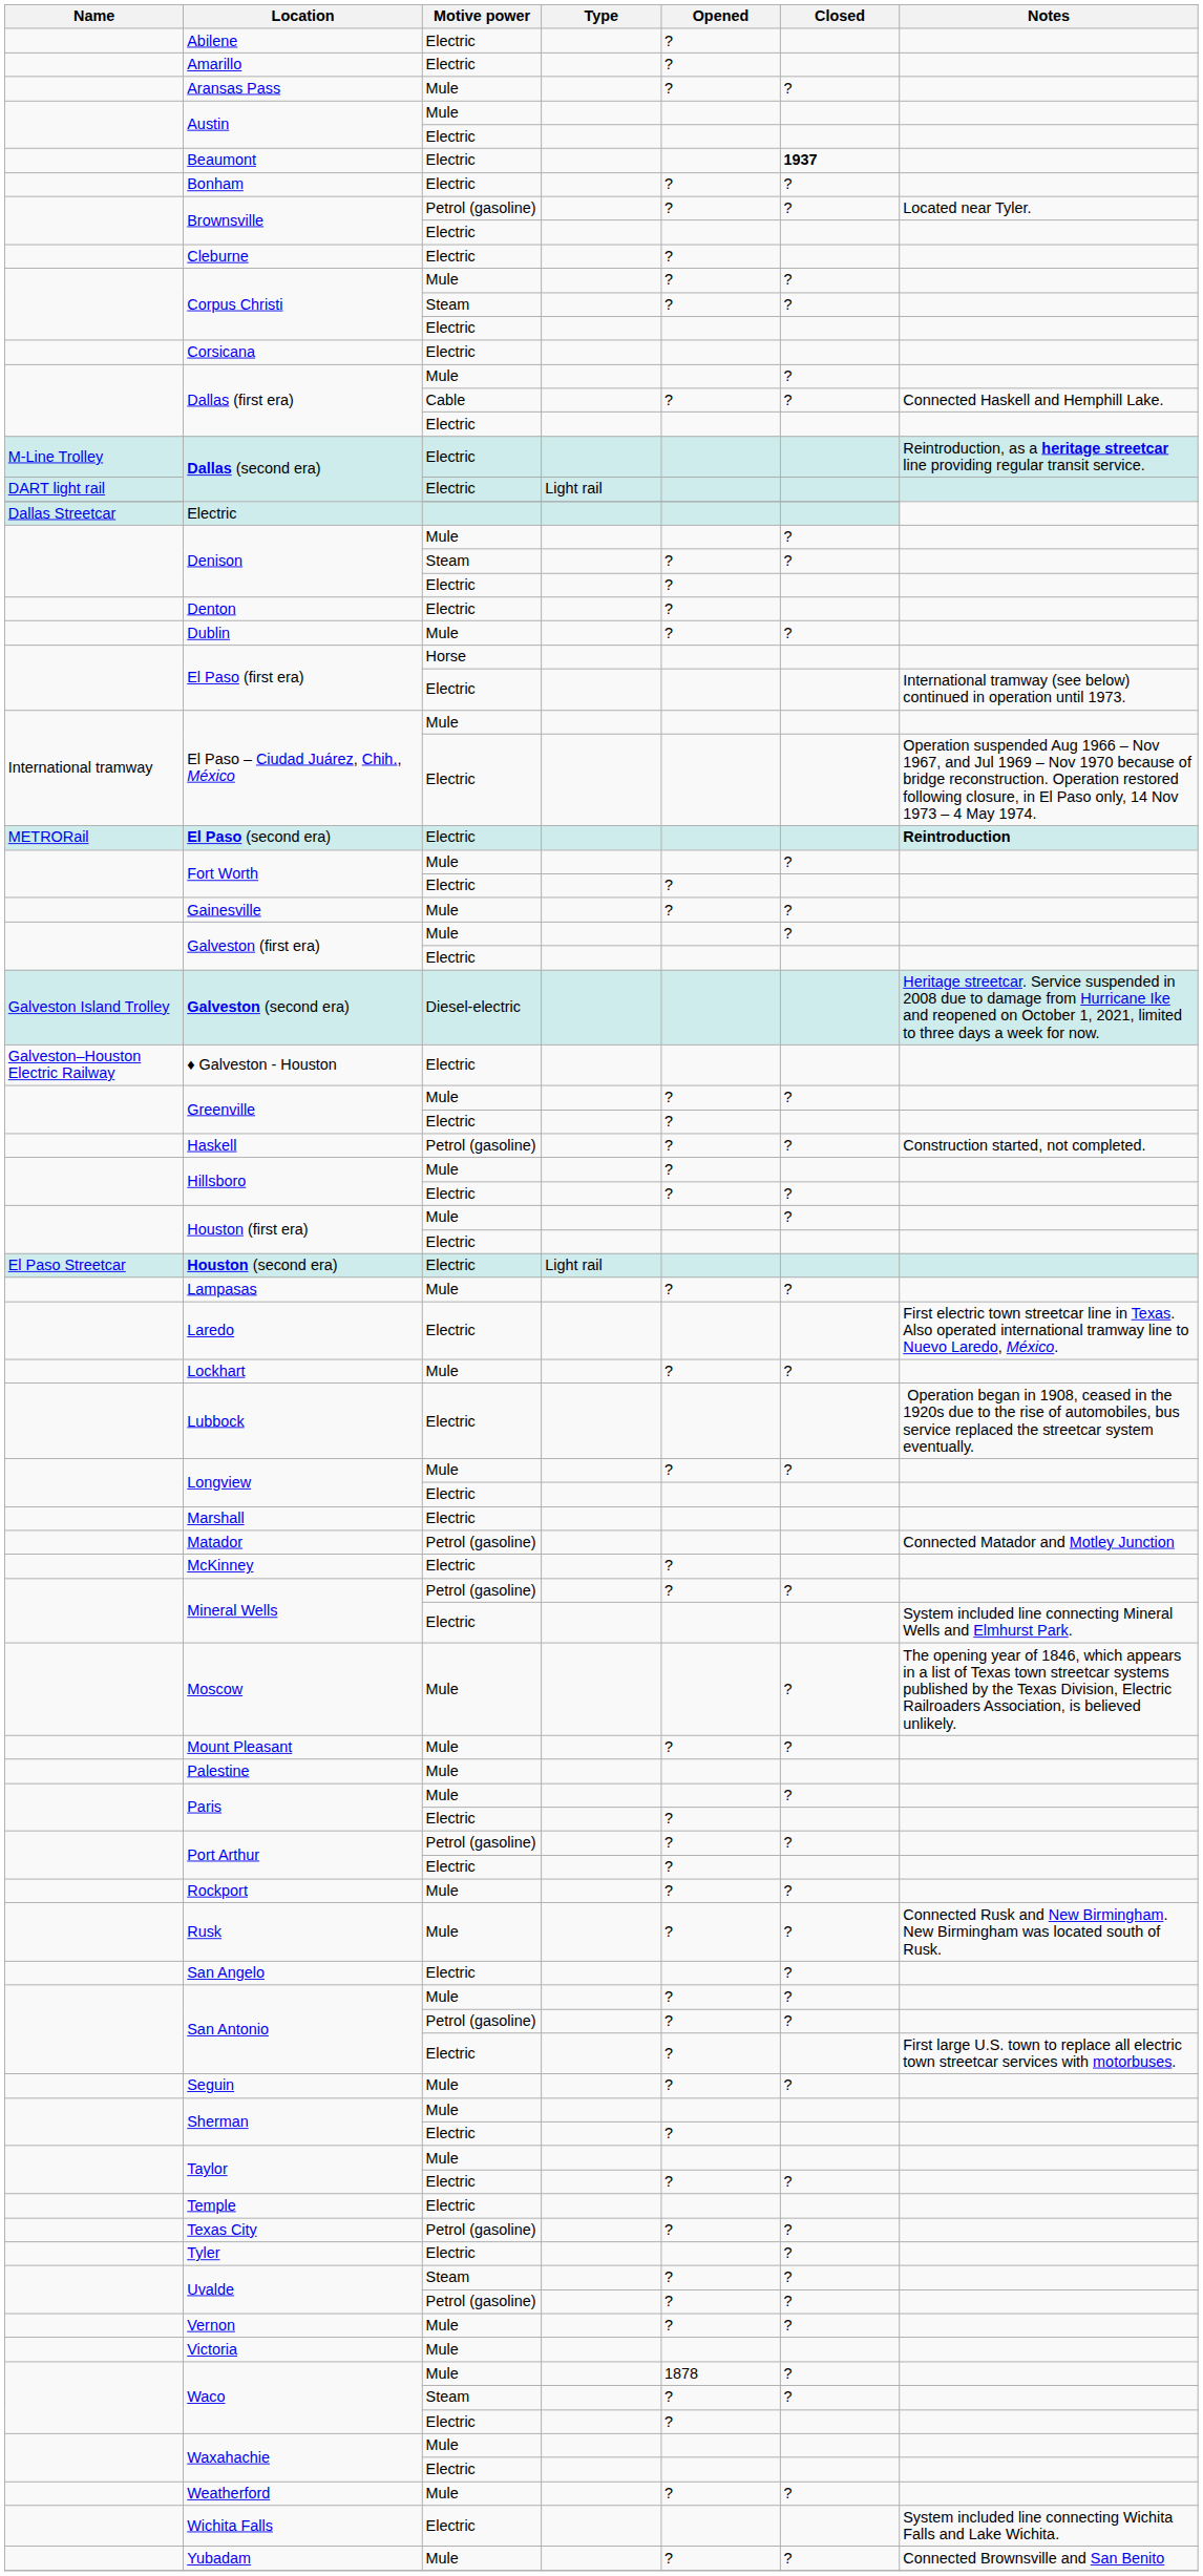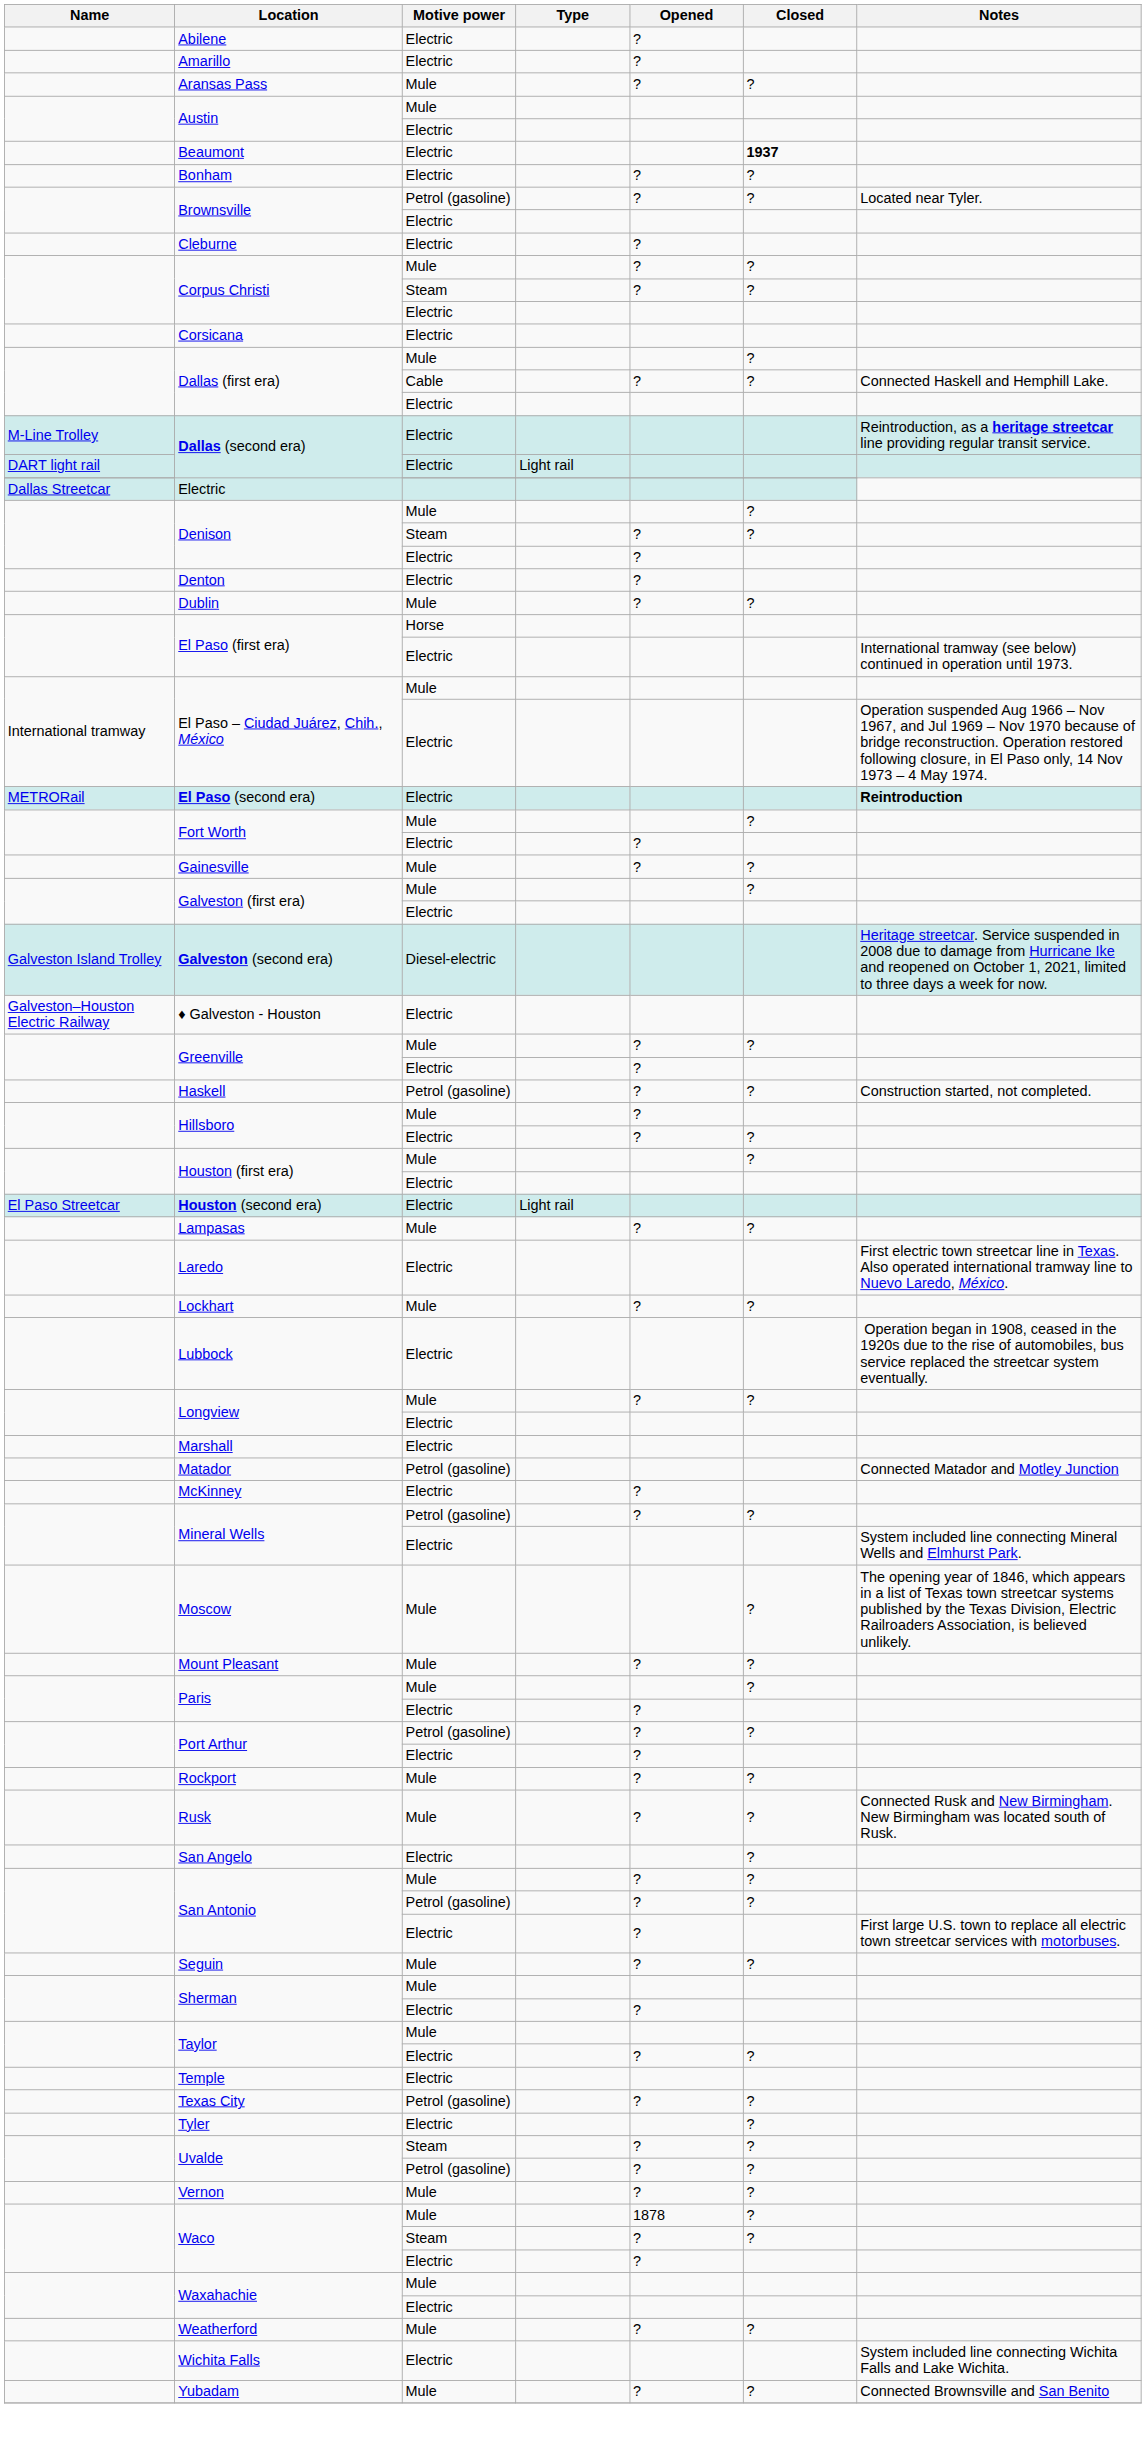 <table class="wikitable sortable" width=100%>
 <tr>
 <th width=15%>Name</th>
 <th width=20%>Location</th>
 <th width=10%>Motive power</th>
 <th width=10%>Type</th>
 <th width=10%>Opened</th>
 <th width=10%>Closed</th>
 <th class="unsortable" width=25%>Notes</th>
 </tr>
 <tr>
 <td> </td>
 <td><a href='#'>Abilene</a></td>
 <td>Electric</td>
 <td> </td>
 <td>?</td>
 <td></td>
 <td> </td>
 </tr>
 <tr>
 <td> </td>
 <td><a href='#'>Amarillo</a></td>
 <td>Electric</td>
 <td> </td>
 <td>?</td>
 <td></td>
 <td> </td>
 </tr>
 <tr>
 <td> </td>
 <td><a href='#'>Aransas Pass</a></td>
 <td>Mule</td>
 <td> </td>
 <td>?</td>
 <td>?</td>
 <td> </td>
 </tr>
 <tr>
 <td rowspan="2"> </td>
 <td rowspan="2"><a href='#'>Austin</a></td>
 <td>Mule</td>
 <td> </td>
 <td></td>
 <td></td>
 <td> </td>
 </tr>
 <tr>
 <td>Electric</td>
 <td> </td>
 <td></td>
 <td></td>
 <td> </td>
 </tr>
 <tr>
 <td> </td>
 <td><a href='#'>Beaumont</a></td>
 <td>Electric</td>
 <td> </td>
 <td></td>
 <td><strong>1937</strong></td>
 <td> </td>
 </tr>
 <tr>
 <td> </td>
 <td><a href='#'>Bonham</a></td>
 <td>Electric</td>
 <td> </td>
 <td>?</td>
 <td>?</td>
 <td> </td>
 </tr>
 <tr>
 <td rowspan="2"> </td>
 <td rowspan="2"><a href='#'>Brownsville</a></td>
 <td>Petrol (gasoline)</td>
 <td> </td>
 <td>?</td>
 <td>?</td>
 <td>Located near Tyler.</td>
 </tr>
 <tr>
 <td>Electric</td>
 <td> </td>
 <td></td>
 <td></td>
 <td> </td>
 </tr>
 <tr>
 <td> </td>
 <td><a href='#'>Cleburne</a></td>
 <td>Electric</td>
 <td> </td>
 <td>?</td>
 <td></td>
 <td> </td>
 </tr>
 <tr>
 <td rowspan="3"> </td>
 <td rowspan="3"><a href='#'>Corpus Christi</a></td>
 <td>Mule</td>
 <td> </td>
 <td>?</td>
 <td>?</td>
 <td> </td>
 </tr>
 <tr>
 <td>Steam</td>
 <td> </td>
 <td>?</td>
 <td>?</td>
 <td> </td>
 </tr>
 <tr>
 <td>Electric</td>
 <td> </td>
 <td></td>
 <td></td>
 <td> </td>
 </tr>
 <tr>
 <td> </td>
 <td><a href='#'>Corsicana</a></td>
 <td>Electric</td>
 <td> </td>
 <td></td>
 <td></td>
 <td> </td>
 </tr>
 <tr>
 <td rowspan="3"> </td>
 <td rowspan="3"><a href='#'>Dallas</a> (first era)</td>
 <td>Mule</td>
 <td> </td>
 <td></td>
 <td>?</td>
 <td> </td>
 </tr>
 <tr>
 <td>Cable</td>
 <td> </td>
 <td>?</td>
 <td>?</td>
 <td>Connected Haskell and Hemphill Lake.</td>
 </tr>
 <tr>
 <td>Electric</td>
 <td> </td>
 <td></td>
 <td></td>
 <td> </td>
 </tr>
 <tr style="background:#CFECEC">
 <td><a href='#'>M-Line Trolley</a></td>
 <td rowspan="3" style="background:#CFECEC"><strong><a href='#'>Dallas</a></strong> (second era)</td>
 <td>Electric</td>
 <td> </td>
 <td></td>
 <td> </td>
 <td>Reintroduction, as a <strong><a href='#'>heritage streetcar</a></strong> line providing regular transit service.</td>
 </tr>
 <tr style="background:#CFECEC">
 <td><a href='#'>DART light rail</a></td>
 <td>Electric</td>
 <td>Light rail</td>
 <td></td>
 <td> </td>
 <td> </td>
 </tr>
 <tr>
 </tr>
 <tr style="background:#CFECEC">
 <td><a href='#'>Dallas Streetcar</a></td>
 <td>Electric</td>
 <td> </td>
 <td></td>
 <td> </td>
 <td> </td>
 </tr>
 <tr>
 <td rowspan="3"> </td>
 <td rowspan="3"><a href='#'>Denison</a></td>
 <td>Mule</td>
 <td> </td>
 <td></td>
 <td>?</td>
 <td> </td>
 </tr>
 <tr>
 <td>Steam</td>
 <td> </td>
 <td>?</td>
 <td>?</td>
 <td> </td>
 </tr>
 <tr>
 <td>Electric</td>
 <td> </td>
 <td>?</td>
 <td></td>
 <td> </td>
 </tr>
 <tr>
 <td> </td>
 <td><a href='#'>Denton</a></td>
 <td>Electric</td>
 <td> </td>
 <td>?</td>
 <td></td>
 <td> </td>
 </tr>
 <tr>
 <td> </td>
 <td><a href='#'>Dublin</a></td>
 <td>Mule</td>
 <td> </td>
 <td>?</td>
 <td>?</td>
 <td> </td>
 </tr>
 <tr>
 <td rowspan="2"> </td>
 <td rowspan="2"><a href='#'>El Paso</a> (first era)</td>
 <td>Horse</td>
 <td> </td>
 <td></td>
 <td></td>
 <td> </td>
 </tr>
 <tr>
 <td>Electric</td>
 <td> </td>
 <td></td>
 <td></td>
 <td>International tramway (see below) continued in operation until 1973.</td>
 </tr>
 <tr>
 <td rowspan="2">International tramway</td>
 <td rowspan="2">El Paso – <a href='#'>Ciudad Juárez</a>, <a href='#'>Chih.</a>, <em><a href='#'>México</a></em></td>
 <td>Mule</td>
 <td> </td>
 <td></td>
 <td></td>
 <td> </td>
 </tr>
 <tr>
 <td>Electric</td>
 <td> </td>
 <td></td>
 <td></td>
 <td>Operation suspended Aug 1966 – Nov 1967, and Jul 1969 – Nov 1970 because of bridge reconstruction. Operation restored following closure, in El Paso only, 14 Nov 1973 – 4 May 1974.</td>
 </tr>
 <tr style="background:#CFECEC">
 <td><a href='#'>METRORail</a></td>
 <td><strong><a href='#'>El Paso</a></strong> (second era)</td>
 <td>Electric</td>
 <td> </td>
 <td></td>
 <td> </td>
 <td><strong>Reintroduction</strong></td>
 </tr>
 <tr>
 <td rowspan="2"> </td>
 <td rowspan="2"><a href='#'>Fort Worth</a></td>
 <td>Mule</td>
 <td> </td>
 <td></td>
 <td>?</td>
 <td> </td>
 </tr>
 <tr>
 <td>Electric</td>
 <td> </td>
 <td>?</td>
 <td></td>
 <td> </td>
 </tr>
 <tr>
 <td> </td>
 <td><a href='#'>Gainesville</a></td>
 <td>Mule</td>
 <td> </td>
 <td>?</td>
 <td>?</td>
 <td> </td>
 </tr>
 <tr>
 <td rowspan="2"> </td>
 <td rowspan="2"><a href='#'>Galveston</a> (first era)</td>
 <td>Mule</td>
 <td> </td>
 <td></td>
 <td>?</td>
 <td> </td>
 </tr>
 <tr>
 <td>Electric</td>
 <td> </td>
 <td></td>
 <td></td>
 <td> </td>
 </tr>
 <tr style="background:#CFECEC">
 <td><a href='#'>Galveston Island Trolley</a></td>
 <td><strong><a href='#'>Galveston</a></strong> (second era)</td>
 <td>Diesel-electric</td>
 <td> </td>
 <td></td>
 <td> </td>
 <td><a href='#'>Heritage streetcar</a>. Service suspended in 2008 due to damage from <a href='#'>Hurricane Ike</a> and reopened on October 1, 2021, limited to three days a week for now.</td>
 </tr>
 <tr>
 <td><a href='#'>Galveston–Houston Electric Railway</a></td>
 <td>♦ Galveston - Houston</td>
 <td>Electric</td>
 <td> </td>
 <td></td>
 <td></td>
 <td> </td>
 </tr>
 <tr>
 <td rowspan="2"> </td>
 <td rowspan="2"><a href='#'>Greenville</a></td>
 <td>Mule</td>
 <td> </td>
 <td>?</td>
 <td>?</td>
 <td> </td>
 </tr>
 <tr>
 <td>Electric</td>
 <td> </td>
 <td>?</td>
 <td></td>
 <td> </td>
 </tr>
 <tr>
 <td> </td>
 <td><a href='#'>Haskell</a></td>
 <td>Petrol (gasoline)</td>
 <td> </td>
 <td>?</td>
 <td>?</td>
 <td>Construction started, not completed.</td>
 </tr>
 <tr>
 <td rowspan="2"> </td>
 <td rowspan="2"><a href='#'>Hillsboro</a></td>
 <td>Mule</td>
 <td> </td>
 <td>?</td>
 <td></td>
 <td> </td>
 </tr>
 <tr>
 <td>Electric</td>
 <td> </td>
 <td>?</td>
 <td>?</td>
 <td> </td>
 </tr>
 <tr>
 <td rowspan="2"> </td>
 <td rowspan="2"><a href='#'>Houston</a> (first era)</td>
 <td>Mule</td>
 <td> </td>
 <td></td>
 <td>?</td>
 <td> </td>
 </tr>
 <tr>
 <td>Electric</td>
 <td> </td>
 <td></td>
 <td></td>
 <td> </td>
 </tr>
 <tr style="background:#CFECEC">
 <td><a href='#'>El Paso Streetcar</a></td>
 <td><strong><a href='#'>Houston</a></strong> (second era)</td>
 <td>Electric</td>
 <td>Light rail</td>
 <td></td>
 <td> </td>
 <td> </td>
 </tr>
 <tr>
 <td> </td>
 <td><a href='#'>Lampasas</a></td>
 <td>Mule</td>
 <td> </td>
 <td>?</td>
 <td>?</td>
 <td> </td>
 </tr>
 <tr>
 <td> </td>
 <td><a href='#'>Laredo</a></td>
 <td>Electric</td>
 <td> </td>
 <td></td>
 <td></td>
 <td>First electric town streetcar line in <a href='#'>Texas</a>. Also operated international tramway line to <a href='#'>Nuevo Laredo</a>, <em><a href='#'>México</a></em>.</td>
 </tr>
 <tr>
 <td> </td>
 <td><a href='#'>Lockhart</a></td>
 <td>Mule</td>
 <td> </td>
 <td>?</td>
 <td>?</td>
 <td> </td>
 </tr>
 <tr>
 <td> </td>
 <td><a href='#'>Lubbock</a></td>
 <td>Electric</td>
 <td> </td>
 <td></td>
 <td></td>
 <td> Operation began in 1908, ceased in the 1920s due to the rise of automobiles, bus service replaced the streetcar system eventually.</td>
 </tr>
 <tr>
 <td rowspan="2"> </td>
 <td rowspan="2"><a href='#'>Longview</a></td>
 <td>Mule</td>
 <td> </td>
 <td>?</td>
 <td>?</td>
 <td> </td>
 </tr>
 <tr>
 <td>Electric</td>
 <td> </td>
 <td></td>
 <td></td>
 <td> </td>
 </tr>
 <tr>
 <td> </td>
 <td><a href='#'>Marshall</a></td>
 <td>Electric</td>
 <td> </td>
 <td></td>
 <td></td>
 <td> </td>
 </tr>
 <tr>
 <td> </td>
 <td><a href='#'>Matador</a></td>
 <td>Petrol (gasoline)</td>
 <td> </td>
 <td></td>
 <td></td>
 <td>Connected Matador and <a href='#'>Motley Junction</a></td>
 </tr>
 <tr>
 <td> </td>
 <td><a href='#'>McKinney</a></td>
 <td>Electric</td>
 <td> </td>
 <td>?</td>
 <td></td>
 <td> </td>
 </tr>
 <tr>
 <td rowspan="2"> </td>
 <td rowspan="2"><a href='#'>Mineral Wells</a></td>
 <td>Petrol (gasoline)</td>
 <td> </td>
 <td>?</td>
 <td>?</td>
 <td> </td>
 </tr>
 <tr>
 <td>Electric</td>
 <td> </td>
 <td></td>
 <td></td>
 <td>System included line connecting Mineral Wells and <a href='#'>Elmhurst Park</a>.</td>
 </tr>
 <tr>
 <td> </td>
 <td><a href='#'>Moscow</a></td>
 <td>Mule</td>
 <td> </td>
 <td></td>
 <td>?</td>
 <td>The opening year of 1846, which appears in a list of Texas town streetcar systems published by the Texas Division, Electric Railroaders Association, is believed unlikely.</td>
 </tr>
 <tr>
 <td> </td>
 <td><a href='#'>Mount Pleasant</a></td>
 <td>Mule</td>
 <td> </td>
 <td>?</td>
 <td>?</td>
 <td> </td>
 </tr>
 <tr>
-<td> </td>
-<td><a href='#'>Palestine</a></td>
-<td>Mule</td>
-<td> </td>
-<td></td>
-<td></td>
-<td> </td>
-</tr>
-<tr>
 <td rowspan="2"> </td>
 <td rowspan="2"><a href='#'>Paris</a></td>
 <td>Mule</td>
 <td> </td>
 <td></td>
 <td>?</td>
 <td> </td>
 </tr>
 <tr>
 <td>Electric</td>
 <td> </td>
 <td>?</td>
 <td></td>
 <td> </td>
 </tr>
 <tr>
 <td rowspan="2"> </td>
 <td rowspan="2"><a href='#'>Port Arthur</a></td>
 <td>Petrol (gasoline)</td>
 <td> </td>
 <td>?</td>
 <td>?</td>
 <td> </td>
 </tr>
 <tr>
 <td>Electric</td>
 <td> </td>
 <td>?</td>
 <td></td>
 <td> </td>
 </tr>
 <tr>
 <td> </td>
 <td><a href='#'>Rockport</a></td>
 <td>Mule</td>
 <td> </td>
 <td>?</td>
 <td>?</td>
 <td> </td>
 </tr>
 <tr>
 <td> </td>
 <td><a href='#'>Rusk</a></td>
 <td>Mule</td>
 <td> </td>
 <td>?</td>
 <td>?</td>
 <td>Connected Rusk and <a href='#'>New Birmingham</a>. New Birmingham was located  south of Rusk.</td>
 </tr>
 <tr>
 <td> </td>
 <td><a href='#'>San Angelo</a></td>
 <td>Electric</td>
 <td> </td>
 <td></td>
 <td>?</td>
 <td> </td>
 </tr>
 <tr>
 <td rowspan="3"> </td>
 <td rowspan="3"><a href='#'>San Antonio</a></td>
 <td>Mule</td>
 <td> </td>
 <td>?</td>
 <td>?</td>
 <td> </td>
 </tr>
 <tr>
 <td>Petrol (gasoline)</td>
 <td> </td>
 <td>?</td>
 <td>?</td>
 <td> </td>
 </tr>
 <tr>
 <td>Electric</td>
 <td> </td>
 <td>?</td>
 <td></td>
 <td>First large U.S. town to replace all electric town streetcar services with <a href='#'>motorbuses</a>.</td>
 </tr>
 <tr>
 <td> </td>
 <td><a href='#'>Seguin</a></td>
 <td>Mule</td>
 <td> </td>
 <td>?</td>
 <td>?</td>
 <td> </td>
 </tr>
 <tr>
 <td rowspan="2"> </td>
 <td rowspan="2"><a href='#'>Sherman</a></td>
 <td>Mule</td>
 <td> </td>
 <td></td>
 <td></td>
 <td> </td>
 </tr>
 <tr>
 <td>Electric</td>
 <td> </td>
 <td>?</td>
 <td></td>
 <td> </td>
 </tr>
 <tr>
 <td rowspan="2"> </td>
 <td rowspan="2"><a href='#'>Taylor</a></td>
 <td>Mule</td>
 <td> </td>
 <td></td>
 <td></td>
 <td> </td>
 </tr>
 <tr>
 <td>Electric</td>
 <td> </td>
 <td>?</td>
 <td>?</td>
 <td> </td>
 </tr>
 <tr>
 <td> </td>
 <td><a href='#'>Temple</a></td>
 <td>Electric</td>
 <td> </td>
 <td></td>
 <td></td>
 <td> </td>
 </tr>
 <tr>
 <td> </td>
 <td><a href='#'>Texas City</a></td>
 <td>Petrol (gasoline)</td>
 <td> </td>
 <td>?</td>
 <td>?</td>
 <td> </td>
 </tr>
 <tr>
 <td> </td>
 <td><a href='#'>Tyler</a></td>
 <td>Electric</td>
 <td> </td>
 <td></td>
 <td>?</td>
 <td> </td>
 </tr>
 <tr>
 <td rowspan="2"> </td>
 <td rowspan="2"><a href='#'>Uvalde</a></td>
 <td>Steam</td>
 <td> </td>
 <td>?</td>
 <td>?</td>
 <td> </td>
 </tr>
 <tr>
 <td>Petrol (gasoline)</td>
 <td> </td>
 <td>?</td>
 <td>?</td>
 <td> </td>
 </tr>
 <tr>
 <td> </td>
 <td><a href='#'>Vernon</a></td>
 <td>Mule</td>
 <td> </td>
 <td>?</td>
 <td>?</td>
 <td> </td>
 </tr>
 <tr>
-<td> </td>
-<td><a href='#'>Victoria</a></td>
-<td>Mule</td>
-<td> </td>
-<td></td>
-<td></td>
-<td> </td>
-</tr>
-<tr>
 <td rowspan="3"> </td>
 <td rowspan="3"><a href='#'>Waco</a></td>
 <td>Mule</td>
 <td> </td>
 <td>1878</td>
 <td>?</td>
 <td> </td>
 </tr>
 <tr>
 <td>Steam</td>
 <td> </td>
 <td>?</td>
 <td>?</td>
 <td> </td>
 </tr>
 <tr>
 <td>Electric</td>
 <td> </td>
 <td>?</td>
 <td></td>
 <td> </td>
 </tr>
 <tr>
 <td rowspan="2"> </td>
 <td rowspan="2"><a href='#'>Waxahachie</a></td>
 <td>Mule</td>
 <td> </td>
 <td></td>
 <td></td>
 <td> </td>
 </tr>
 <tr>
 <td>Electric</td>
 <td> </td>
 <td></td>
 <td></td>
 <td> </td>
 </tr>
 <tr>
 <td> </td>
 <td><a href='#'>Weatherford</a></td>
 <td>Mule</td>
 <td> </td>
 <td>?</td>
 <td>?</td>
 <td> </td>
 </tr>
 <tr>
 <td> </td>
 <td><a href='#'>Wichita Falls</a></td>
 <td>Electric</td>
 <td> </td>
 <td></td>
 <td></td>
 <td>System included line connecting Wichita Falls and Lake Wichita.</td>
 </tr>
 <tr>
 <td> </td>
 <td><a href='#'>Yubadam</a></td>
 <td>Mule</td>
 <td> </td>
 <td>?</td>
 <td>?</td>
 <td>Connected Brownsville and <a href='#'>San Benito</a></td>
 </tr>
 <tr>
 </tr>
 </table>
